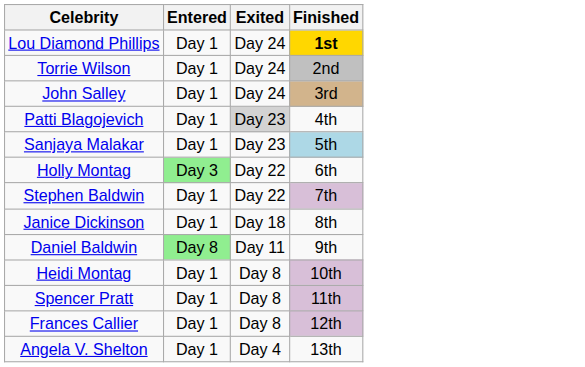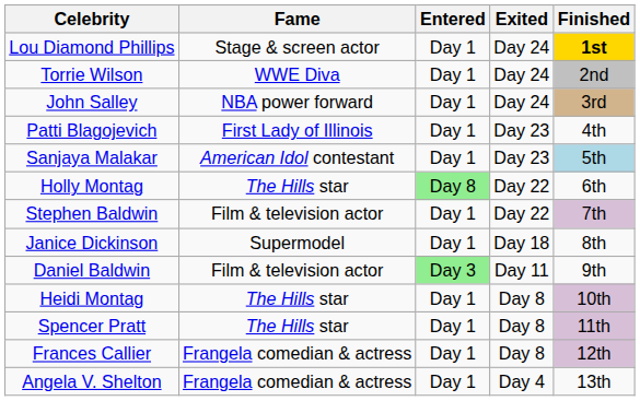 <table class=wikitable style="text-align:center; font-size:95%">
 <tr>
 <th>Celebrity</th>
+<th>Fame</th>
 <th>Entered</th>
 <th>Exited</th>
 <th>Finished</th>
 </tr>
 <tr>
 <td><a href='#'>Lou Diamond Phillips</a></td>
+<td>Stage & screen actor</td>
 <td>Day 1</td>
 <td>Day 24</td>
 <td bgcolor=gold><strong>1st</strong></td>
 </tr>
 <tr>
 <td><a href='#'>Torrie Wilson</a></td>
+<td><a href='#'>WWE Diva</a></td>
 <td>Day 1</td>
 <td>Day 24</td>
 <td bgcolor=silver>2nd</td>
 </tr>
 <tr>
 <td><a href='#'>John Salley</a></td>
+<td><a href='#'>NBA</a> power forward</td>
 <td>Day 1</td>
 <td>Day 24</td>
 <td bgcolor=tan>3rd</td>
 </tr>
 <tr>
 <td><a href='#'>Patti Blagojevich</a></td>
+<td><a href='#'>First Lady of Illinois</a></td>
 <td>Day 1</td>
-<td style="background: lightgrey;">Day 23</td>
+<td>Day 23</td>
 <td>4th</td>
 </tr>
 <tr>
 <td><a href='#'>Sanjaya Malakar</a></td>
+<td><em><a href='#'>American Idol</a></em> contestant</td>
 <td>Day 1</td>
 <td>Day 23</td>
 <td style="background: lightblue;">5th</td>
 </tr>
 <tr>
 <td><a href='#'>Holly Montag</a></td>
-<td bgcolor=lightgreen>Day 3</td>
+<td><em><a href='#'>The Hills</a></em> star</td>
+<td bgcolor=lightgreen>Day 8</td>
 <td>Day 22</td>
 <td>6th</td>
 </tr>
 <tr>
 <td><a href='#'>Stephen Baldwin</a></td>
+<td>Film & television actor</td>
 <td>Day 1</td>
 <td>Day 22</td>
 <td bgcolor=#D8BFD8>7th</td>
 </tr>
 <tr>
 <td><a href='#'>Janice Dickinson</a></td>
+<td>Supermodel</td>
 <td>Day 1</td>
 <td>Day 18</td>
 <td>8th</td>
 </tr>
 <tr>
 <td><a href='#'>Daniel Baldwin</a></td>
-<td bgcolor=lightgreen>Day 8</td>
+<td>Film & television actor</td>
+<td bgcolor=lightgreen>Day 3</td>
 <td>Day 11</td>
 <td>9th</td>
 </tr>
 <tr>
 <td><a href='#'>Heidi Montag</a></td>
+<td><em><a href='#'>The Hills</a></em> star</td>
 <td>Day 1</td>
 <td>Day 8</td>
 <td bgcolor=#D8BFD8>10th</td>
 </tr>
 <tr>
 <td><a href='#'>Spencer Pratt</a></td>
+<td><em><a href='#'>The Hills</a></em> star</td>
 <td>Day 1</td>
 <td>Day 8</td>
 <td bgcolor=#D8BFD8>11th</td>
 </tr>
 <tr>
 <td><a href='#'>Frances Callier</a></td>
+<td><a href='#'>Frangela</a> comedian & actress</td>
 <td>Day 1</td>
 <td>Day 8</td>
 <td bgcolor=#D8BFD8>12th</td>
 </tr>
 <tr>
 <td><a href='#'>Angela V. Shelton</a></td>
+<td><a href='#'>Frangela</a> comedian & actress</td>
 <td>Day 1</td>
 <td>Day 4</td>
 <td>13th</td>
 </tr>
 </table>
